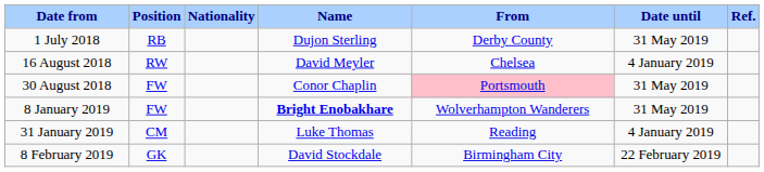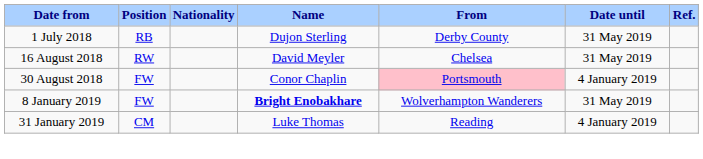 <table class="wikitable"  style="text-align:center; font-size:90%; ">
 <tr>
 <th style="background:#AAD0FF; color:#000080; width:120px;">Date from</th>
 <th style="background:#AAD0FF; color:#000080; width:50px;">Position</th>
 <th style="background:#AAD0FF; color:#000080; width:50px;">Nationality</th>
 <th style="background:#AAD0FF; color:#000080; width:150px;">Name</th>
 <th style="background:#AAD0FF; color:#000080; width:200px;">From</th>
 <th style="background:#AAD0FF; color:#000080; width:110px;">Date until</th>
 <th style="background:#AAD0FF; color:#000080; width:25px;">Ref.</th>
 </tr>
 <tr>
 <td>1 July 2018</td>
 <td><a href='#'>RB</a></td>
 <td></td>
 <td><a href='#'>Dujon Sterling</a></td>
 <td><a href='#'>Derby County</a></td>
 <td>31 May 2019</td>
 <td></td>
 </tr>
 <tr>
 <td>16 August 2018</td>
 <td><a href='#'>RW</a></td>
 <td></td>
 <td><a href='#'>David Meyler</a></td>
 <td><a href='#'>Chelsea</a></td>
-<td>4 January 2019</td>
+<td>31 May 2019</td>
 <td></td>
 </tr>
 <tr>
 <td>30 August 2018</td>
 <td><a href='#'>FW</a></td>
 <td></td>
 <td><a href='#'>Conor Chaplin</a></td>
 <td style="background: pink;"><a href='#'>Portsmouth</a></td>
-<td>31 May 2019</td>
+<td>4 January 2019</td>
 <td></td>
 </tr>
 <tr>
 <td>8 January 2019</td>
 <td><a href='#'>FW</a></td>
 <td></td>
 <td><strong><a href='#'>Bright Enobakhare</a></strong></td>
 <td><a href='#'>Wolverhampton Wanderers</a></td>
 <td>31 May 2019</td>
 <td></td>
 </tr>
 <tr>
 <td>31 January 2019</td>
 <td><a href='#'>CM</a></td>
 <td></td>
 <td><a href='#'>Luke Thomas</a></td>
 <td><a href='#'>Reading</a></td>
 <td>4 January 2019</td>
 <td></td>
 </tr>
-<tr>
-<td>8 February 2019</td>
-<td><a href='#'>GK</a></td>
-<td></td>
-<td><a href='#'>David Stockdale</a></td>
-<td><a href='#'>Birmingham City</a></td>
-<td>22 February 2019</td>
-<td></td>
-</tr>
 </table>
